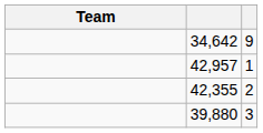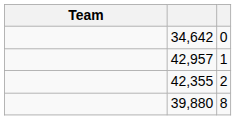 <table class="wikitable">
 <tr>
 <th width=180>Team</th>
 <th></th>
 <th></th>
 </tr>
 <tr>
 <td> <sup></sup></td>
 <td align=right>34,642</td>
-<td align=center>9</td>
+<td align=center>0</td>
 </tr>
 <tr>
 <td> <sup></sup></td>
 <td align=right>42,957</td>
 <td align=center>1</td>
 </tr>
 <tr>
 <td></td>
 <td align=right>42,355</td>
 <td align=center>2</td>
 </tr>
 <tr>
 <td></td>
 <td align=right>39,880</td>
-<td align=center>3</td>
+<td align=center>8</td>
 </tr>
 </table>
